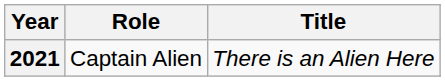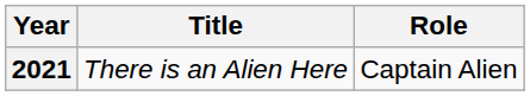 <table class="wikitable plainrowheaders">
 <tr>
 <th scope="col">Year</th>
+<th scope="col">Title</th>
 <th scope="col">Role</th>
-<th scope="col">Title</th>
 </tr>
 <tr>
 <th>2021</th>
+<td><em>There is an Alien Here</em></td>
 <td>Captain Alien</td>
-<td><em>There is an Alien Here</em></td>
 </tr>
 </table>
